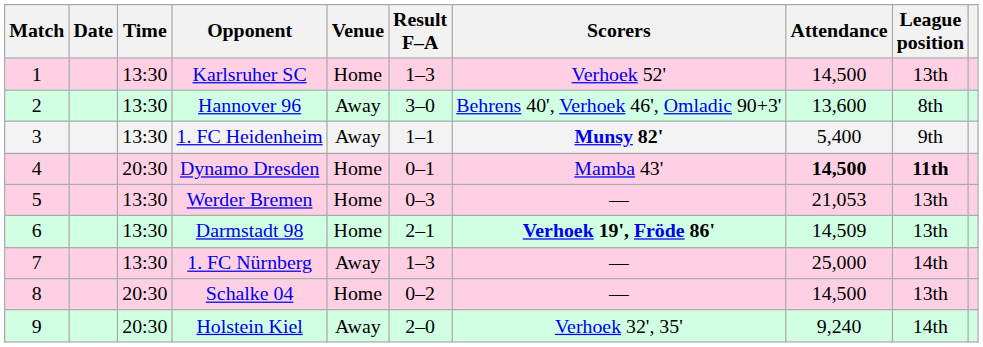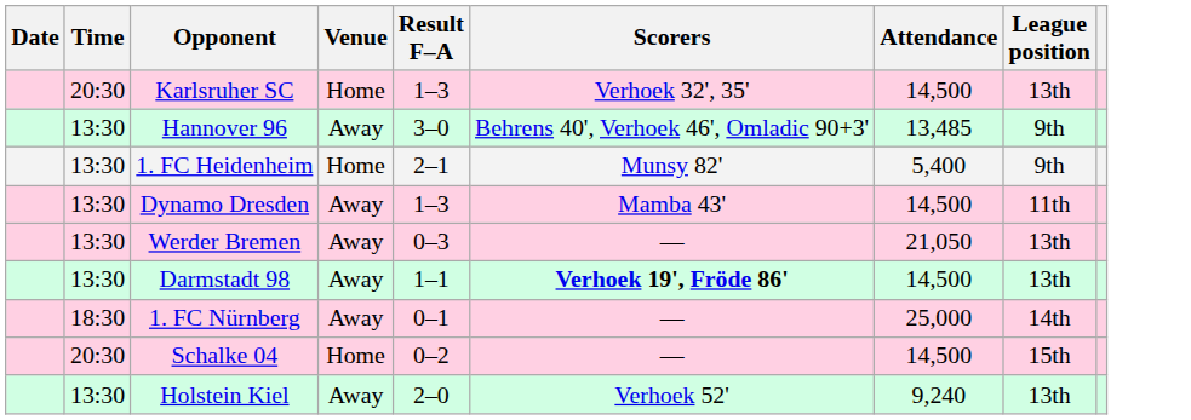 <table class="wikitable sortable" style="text-align:center">
 <tr>
-<th>Match</th>
 <th>Date</th>
 <th>Time</th>
 <th>Opponent</th>
 <th>Venue</th>
 <th>Result<br>F–A</th>
 <th class="unsortable">Scorers</th>
 <th>Attendance</th>
 <th>League<br>position</th>
 <th class="unsortable"></th>
 </tr>
 <tr bgcolor="#ffd0e3">
-<td>1</td>
 <td></td>
-<td>13:30</td>
+<td>20:30</td>
 <td><a href='#'>Karlsruher SC</a></td>
 <td>Home</td>
 <td>1–3</td>
-<td><a href='#'>Verhoek</a> 52'</td>
+<td><a href='#'>Verhoek</a> 32', 35'</td>
 <td>14,500</td>
 <td>13th</td>
 <td></td>
 </tr>
 <tr bgcolor="#d0ffe3">
-<td>2</td>
 <td></td>
 <td>13:30</td>
 <td><a href='#'>Hannover 96</a></td>
 <td>Away</td>
 <td>3–0</td>
 <td><a href='#'>Behrens</a> 40', <a href='#'>Verhoek</a> 46', <a href='#'>Omladic</a> 90+3'</td>
-<td>13,600</td>
-<td>8th</td>
+<td>13,485</td>
+<td>9th</td>
 <td></td>
 </tr>
 <tr bgcolor="#f3f3f3">
-<td>3</td>
 <td></td>
 <td>13:30</td>
 <td><a href='#'>1. FC Heidenheim</a></td>
-<td>Away</td>
-<td>1–1</td>
-<td><strong><a href='#'>Munsy</a> 82'</strong></td>
+<td>Home</td>
+<td>2–1</td>
+<td><a href='#'>Munsy</a> 82'</td>
 <td>5,400</td>
 <td>9th</td>
 <td></td>
 </tr>
 <tr bgcolor="#ffd0e3">
-<td>4</td>
 <td></td>
-<td>20:30</td>
+<td>13:30</td>
 <td><a href='#'>Dynamo Dresden</a></td>
-<td>Home</td>
-<td>0–1</td>
+<td>Away</td>
+<td>1–3</td>
 <td><a href='#'>Mamba</a> 43'</td>
-<td><strong>14,500</strong></td>
-<td><strong>11th</strong></td>
+<td>14,500</td>
+<td>11th</td>
 <td></td>
 </tr>
 <tr bgcolor="#ffd0e3">
-<td>5</td>
 <td></td>
 <td>13:30</td>
 <td><a href='#'>Werder Bremen</a></td>
-<td>Home</td>
+<td>Away</td>
 <td>0–3</td>
 <td>—</td>
-<td>21,053</td>
+<td>21,050</td>
 <td>13th</td>
 <td></td>
 </tr>
 <tr bgcolor="#d0ffe3">
-<td>6</td>
 <td></td>
 <td>13:30</td>
 <td><a href='#'>Darmstadt 98</a></td>
-<td>Home</td>
-<td>2–1</td>
+<td>Away</td>
+<td>1–1</td>
 <td><strong><a href='#'>Verhoek</a> 19', <a href='#'>Fröde</a> 86'</strong></td>
-<td>14,509</td>
+<td>14,500</td>
 <td>13th</td>
 <td></td>
 </tr>
 <tr bgcolor="#ffd0e3">
-<td>7</td>
 <td></td>
-<td>13:30</td>
+<td>18:30</td>
 <td><a href='#'>1. FC Nürnberg</a></td>
 <td>Away</td>
-<td>1–3</td>
+<td>0–1</td>
 <td>—</td>
 <td>25,000</td>
 <td>14th</td>
 <td></td>
 </tr>
 <tr bgcolor="#ffd0e3">
-<td>8</td>
 <td></td>
 <td>20:30</td>
 <td><a href='#'>Schalke 04</a></td>
 <td>Home</td>
 <td>0–2</td>
 <td>—</td>
 <td>14,500</td>
+<td>15th</td>
+<td></td>
+</tr>
+<tr bgcolor="#d0ffe3">
+<td></td>
+<td>13:30</td>
+<td><a href='#'>Holstein Kiel</a></td>
+<td>Away</td>
+<td>2–0</td>
+<td><a href='#'>Verhoek</a> 52'</td>
+<td>9,240</td>
 <td>13th</td>
 <td></td>
 </tr>
-<tr bgcolor="#d0ffe3">
-<td>9</td>
-<td></td>
-<td>20:30</td>
-<td><a href='#'>Holstein Kiel</a></td>
-<td>Away</td>
-<td>2–0</td>
-<td><a href='#'>Verhoek</a> 32', 35'</td>
-<td>9,240</td>
-<td>14th</td>
-<td></td>
-</tr>
 </table>
